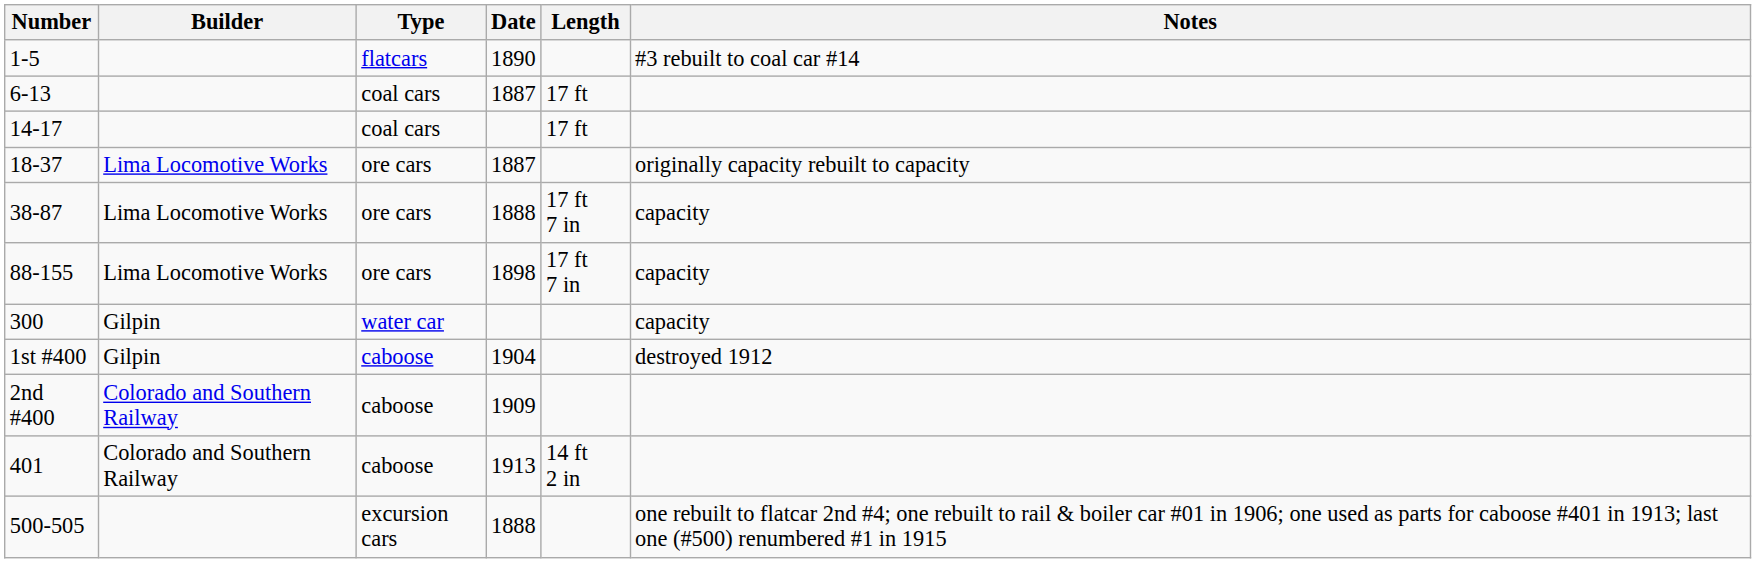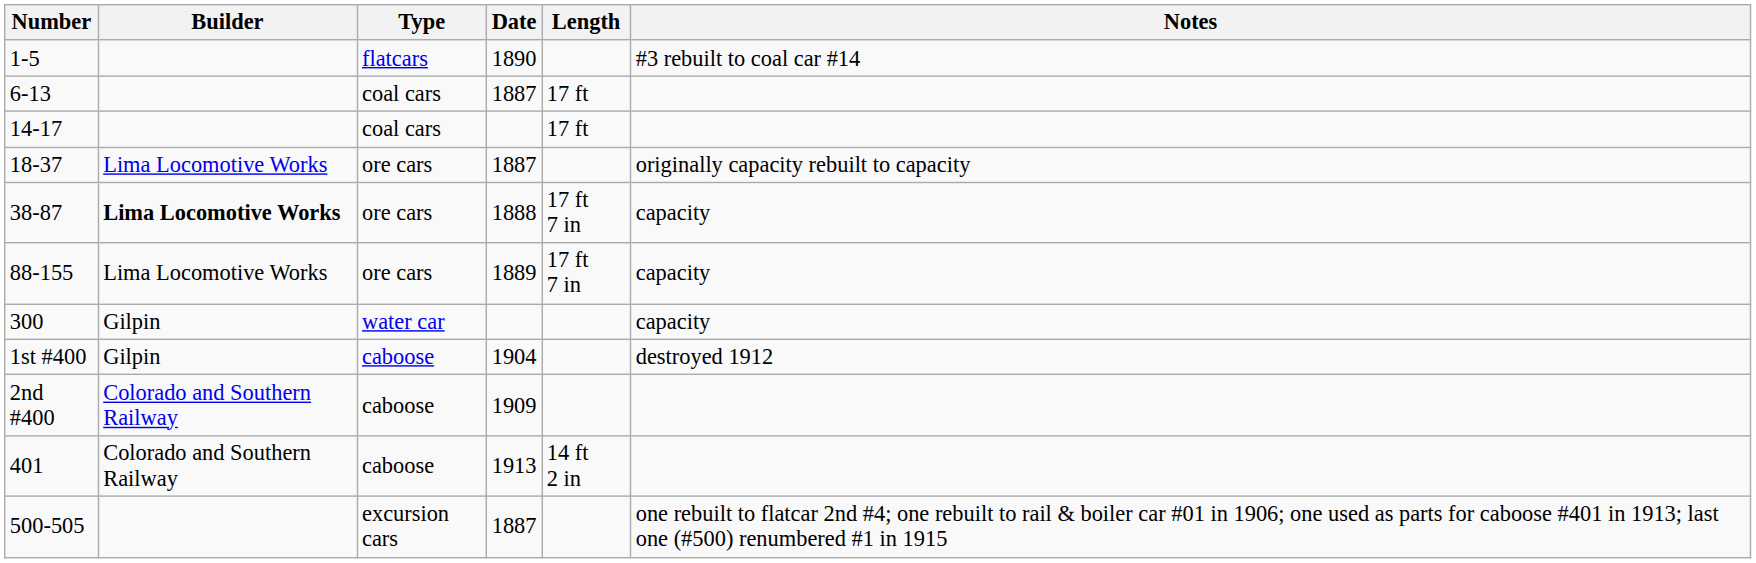 <table class="wikitable">
 <tr>
 <th>Number</th>
 <th>Builder</th>
 <th>Type</th>
 <th>Date</th>
 <th>Length</th>
 <th>Notes</th>
 </tr>
 <tr>
 <td>1-5</td>
 <td></td>
 <td><a href='#'>flatcars</a></td>
 <td>1890</td>
 <td></td>
 <td>#3 rebuilt to coal car #14</td>
 </tr>
 <tr>
 <td>6-13</td>
 <td></td>
 <td>coal cars</td>
 <td>1887</td>
 <td>17 ft</td>
 <td></td>
 </tr>
 <tr>
 <td>14-17</td>
 <td></td>
 <td>coal cars</td>
 <td></td>
 <td>17 ft</td>
 <td></td>
 </tr>
 <tr>
 <td>18-37</td>
 <td><a href='#'>Lima Locomotive Works</a></td>
 <td>ore cars</td>
 <td>1887</td>
 <td></td>
 <td>originally  capacity rebuilt to  capacity</td>
 </tr>
 <tr>
 <td>38-87</td>
-<td>Lima Locomotive Works</td>
+<td><strong>Lima Locomotive Works</strong></td>
 <td>ore cars</td>
 <td>1888</td>
 <td>17 ft 7 in</td>
 <td> capacity</td>
 </tr>
 <tr>
 <td>88-155</td>
 <td>Lima Locomotive Works</td>
 <td>ore cars</td>
-<td>1898</td>
+<td>1889</td>
 <td>17 ft 7 in</td>
 <td> capacity</td>
 </tr>
 <tr>
 <td>300</td>
 <td>Gilpin</td>
 <td><a href='#'>water car</a></td>
 <td></td>
 <td></td>
 <td> capacity</td>
 </tr>
 <tr>
 <td>1st #400</td>
 <td>Gilpin</td>
 <td><a href='#'>caboose</a></td>
 <td>1904</td>
 <td></td>
 <td>destroyed 1912</td>
 </tr>
 <tr>
 <td>2nd #400</td>
 <td><a href='#'>Colorado and Southern Railway</a></td>
 <td>caboose</td>
 <td>1909</td>
 <td></td>
 <td></td>
 </tr>
 <tr>
 <td>401</td>
 <td>Colorado and Southern Railway</td>
 <td>caboose</td>
 <td>1913</td>
 <td>14 ft 2 in</td>
 <td></td>
 </tr>
 <tr>
 <td>500-505</td>
 <td></td>
 <td>excursion cars</td>
-<td>1888</td>
+<td>1887</td>
 <td></td>
 <td>one rebuilt to flatcar 2nd #4; one rebuilt to rail & boiler car #01 in 1906; one used as parts for caboose #401 in 1913; last one (#500) renumbered #1 in 1915</td>
 </tr>
 </table>
